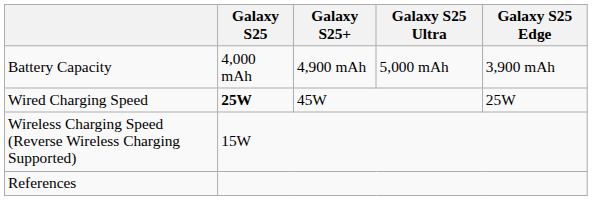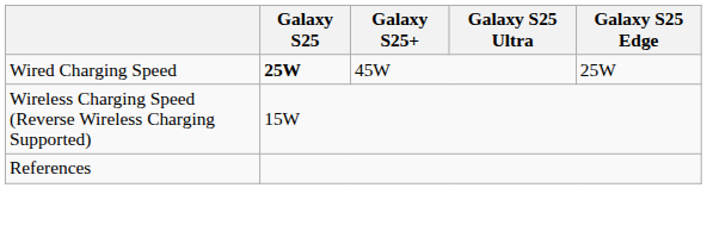 <table class="wikitable defaultcenter">
 <tr>
 <th></th>
 <th>Galaxy S25</th>
 <th>Galaxy S25+</th>
 <th>Galaxy S25 Ultra</th>
 <th>Galaxy S25 Edge</th>
-</tr>
-<tr>
-<td>Battery Capacity</td>
-<td>4,000 mAh</td>
-<td>4,900 mAh</td>
-<td>5,000 mAh</td>
-<td>3,900 mAh</td>
 </tr>
 <tr>
 <td>Wired Charging Speed</td>
 <td><strong>25W</strong></td>
 <td colspan="2">45W</td>
 <td>25W</td>
 </tr>
 <tr>
 <td>Wireless Charging Speed<br>(Reverse Wireless Charging Supported)</td>
 <td colspan="4">15W</td>
 </tr>
 <tr>
 <td>References</td>
 <td colspan="4"><br></td>
 </tr>
 </table>
